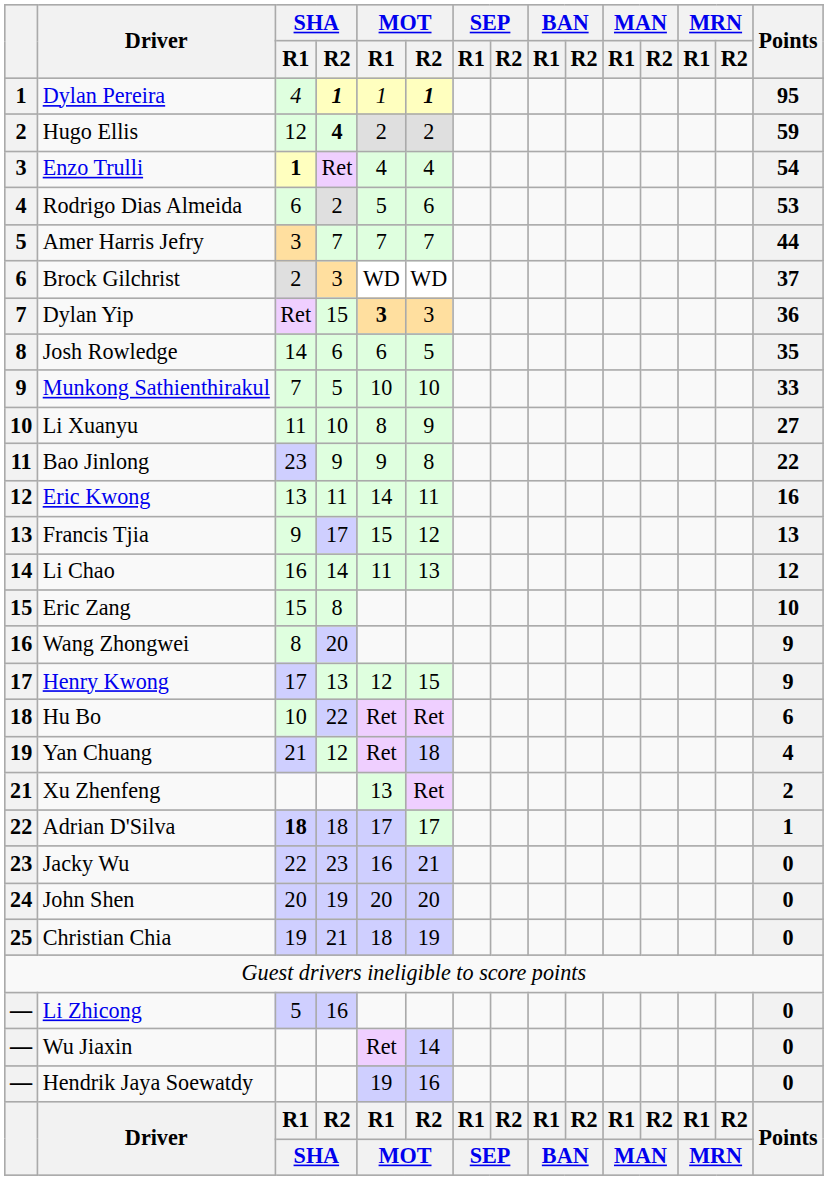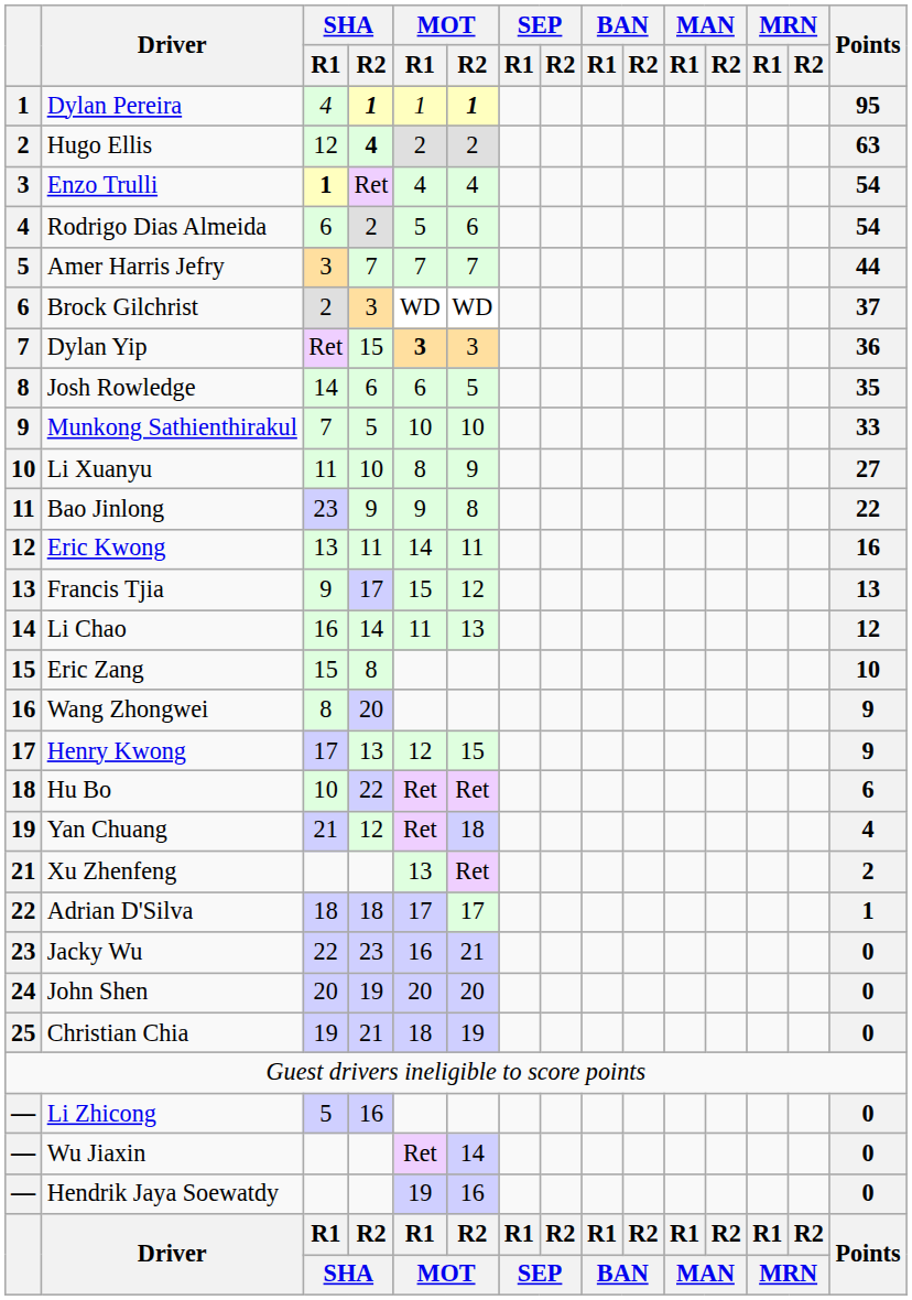 <table class="wikitable" style="font-size:85%; text-align:center">
 <tr>
 <th rowspan=2></th>
 <th rowspan=2>Driver</th>
 <th colspan=2><a href='#'>SHA</a><br></th>
 <th colspan=2><a href='#'>MOT</a><br></th>
 <th colspan=2><a href='#'>SEP</a><br></th>
 <th colspan=2><a href='#'>BAN</a><br></th>
 <th colspan=2><a href='#'>MAN</a><br></th>
 <th colspan=2><a href='#'>MRN</a><br></th>
 <th rowspan=2>Points</th>
 </tr>
 <tr>
 <th>R1</th>
 <th>R2</th>
 <th>R1</th>
 <th>R2</th>
 <th>R1</th>
 <th>R2</th>
 <th>R1</th>
 <th>R2</th>
 <th>R1</th>
 <th>R2</th>
 <th>R1</th>
 <th>R2</th>
 </tr>
 <tr>
 <th>1</th>
 <td align="left"> <a href='#'>Dylan Pereira</a></td>
 <td style="background:#DFFFDF" ;><em>4</em></td>
 <td style="background:#FFFFBF" ;><strong><em>1</em></strong></td>
 <td style="background:#FFFFBF" ;><em>1</em></td>
 <td style="background:#FFFFBF" ;><strong><em>1</em></strong></td>
 <td></td>
 <td></td>
 <td></td>
 <td></td>
 <td></td>
 <td></td>
 <td></td>
 <td></td>
 <th>95</th>
 </tr>
 <tr>
 <th>2</th>
 <td align="left"> Hugo Ellis</td>
 <td style="background:#DFFFDF" ;>12</td>
 <td style="background:#DFFFDF" ;><strong>4</strong></td>
 <td style="background:#DFDFDF" ;>2</td>
 <td style="background:#DFDFDF" ;>2</td>
 <td></td>
 <td></td>
 <td></td>
 <td></td>
 <td></td>
 <td></td>
 <td></td>
 <td></td>
-<th>59</th>
+<th>63</th>
 </tr>
 <tr>
 <th>3</th>
 <td align="left"> <a href='#'>Enzo Trulli</a></td>
 <td style="background:#FFFFBF" ;><strong>1</strong></td>
 <td style="background:#EFCFFF" ;>Ret</td>
 <td style="background:#DFFFDF" ;>4</td>
 <td style="background:#DFFFDF" ;>4</td>
 <td></td>
 <td></td>
 <td></td>
 <td></td>
 <td></td>
 <td></td>
 <td></td>
 <td></td>
 <th>54</th>
 </tr>
 <tr>
 <th>4</th>
 <td align="left"> Rodrigo Dias Almeida</td>
 <td style="background:#DFFFDF" ;>6</td>
 <td style="background:#DFDFDF" ;>2</td>
 <td style="background:#DFFFDF" ;>5</td>
 <td style="background:#DFFFDF" ;>6</td>
 <td></td>
 <td></td>
 <td></td>
 <td></td>
 <td></td>
 <td></td>
 <td></td>
 <td></td>
-<th>53</th>
+<th>54</th>
 </tr>
 <tr>
 <th>5</th>
 <td align="left"> Amer Harris Jefry</td>
 <td style="background:#FFDF9F" ;>3</td>
 <td style="background:#DFFFDF" ;>7</td>
 <td style="background:#DFFFDF" ;>7</td>
 <td style="background:#DFFFDF" ;>7</td>
 <td></td>
 <td></td>
 <td></td>
 <td></td>
 <td></td>
 <td></td>
 <td></td>
 <td></td>
 <th>44</th>
 </tr>
 <tr>
 <th>6</th>
 <td align="left"> Brock Gilchrist</td>
 <td style="background:#DFDFDF" ;>2</td>
 <td style="background:#FFDF9F" ;>3</td>
 <td style="background:#FFFFFF">WD</td>
 <td style="background:#FFFFFF">WD</td>
 <td></td>
 <td></td>
 <td></td>
 <td></td>
 <td></td>
 <td></td>
 <td></td>
 <td></td>
 <th>37</th>
 </tr>
 <tr>
 <th>7</th>
 <td align="left"> Dylan Yip</td>
 <td style="background:#EFCFFF" ;>Ret</td>
 <td style="background:#DFFFDF" ;>15</td>
 <td style="background:#FFDF9F" ;><strong>3</strong></td>
 <td style="background:#FFDF9F" ;>3</td>
 <td></td>
 <td></td>
 <td></td>
 <td></td>
 <td></td>
 <td></td>
 <td></td>
 <td></td>
 <th>36</th>
 </tr>
 <tr>
 <th>8</th>
 <td align="left"> Josh Rowledge</td>
 <td style="background:#DFFFDF" ;>14</td>
 <td style="background:#DFFFDF" ;>6</td>
 <td style="background:#DFFFDF" ;>6</td>
 <td style="background:#DFFFDF" ;>5</td>
 <td></td>
 <td></td>
 <td></td>
 <td></td>
 <td></td>
 <td></td>
 <td></td>
 <td></td>
 <th>35</th>
 </tr>
 <tr>
 <th>9</th>
 <td align="left"> <a href='#'>Munkong Sathienthirakul</a></td>
 <td style="background:#DFFFDF" ;>7</td>
 <td style="background:#DFFFDF" ;>5</td>
 <td style="background:#DFFFDF" ;>10</td>
 <td style="background:#DFFFDF" ;>10</td>
 <td></td>
 <td></td>
 <td></td>
 <td></td>
 <td></td>
 <td></td>
 <td></td>
 <td></td>
 <th>33</th>
 </tr>
 <tr>
 <th>10</th>
 <td align="left"> Li Xuanyu</td>
 <td style="background:#DFFFDF" ;>11</td>
 <td style="background:#DFFFDF" ;>10</td>
 <td style="background:#DFFFDF" ;>8</td>
 <td style="background:#DFFFDF" ;>9</td>
 <td></td>
 <td></td>
 <td></td>
 <td></td>
 <td></td>
 <td></td>
 <td></td>
 <td></td>
 <th>27</th>
 </tr>
 <tr>
 <th>11</th>
 <td align="left"> Bao Jinlong</td>
 <td style="background:#CFCFFF" ;>23</td>
 <td style="background:#DFFFDF" ;>9</td>
 <td style="background:#DFFFDF" ;>9</td>
 <td style="background:#DFFFDF" ;>8</td>
 <td></td>
 <td></td>
 <td></td>
 <td></td>
 <td></td>
 <td></td>
 <td></td>
 <td></td>
 <th>22</th>
 </tr>
 <tr>
 <th>12</th>
 <td align="left"> <a href='#'>Eric Kwong</a></td>
 <td style="background:#DFFFDF" ;>13</td>
 <td style="background:#DFFFDF" ;>11</td>
 <td style="background:#DFFFDF" ;>14</td>
 <td style="background:#DFFFDF" ;>11</td>
 <td></td>
 <td></td>
 <td></td>
 <td></td>
 <td></td>
 <td></td>
 <td></td>
 <td></td>
 <th>16</th>
 </tr>
 <tr>
 <th>13</th>
 <td align="left"> Francis Tjia</td>
 <td style="background:#DFFFDF" ;>9</td>
 <td style="background:#CFCFFF" ;>17</td>
 <td style="background:#DFFFDF" ;>15</td>
 <td style="background:#DFFFDF" ;>12</td>
 <td></td>
 <td></td>
 <td></td>
 <td></td>
 <td></td>
 <td></td>
 <td></td>
 <td></td>
 <th>13</th>
 </tr>
 <tr>
 <th>14</th>
 <td align="left"> Li Chao</td>
 <td style="background:#DFFFDF" ;>16</td>
 <td style="background:#DFFFDF" ;>14</td>
 <td style="background:#DFFFDF" ;>11</td>
 <td style="background:#DFFFDF" ;>13</td>
 <td></td>
 <td></td>
 <td></td>
 <td></td>
 <td></td>
 <td></td>
 <td></td>
 <td></td>
 <th>12</th>
 </tr>
 <tr>
 <th>15</th>
 <td align="left"> Eric Zang</td>
 <td style="background:#DFFFDF" ;>15</td>
 <td style="background:#DFFFDF" ;>8</td>
 <td></td>
 <td></td>
 <td></td>
 <td></td>
 <td></td>
 <td></td>
 <td></td>
 <td></td>
 <td></td>
 <td></td>
 <th>10</th>
 </tr>
 <tr>
 <th>16</th>
 <td align="left"> Wang Zhongwei</td>
 <td style="background:#DFFFDF" ;>8</td>
 <td style="background:#CFCFFF" ;>20</td>
 <td></td>
 <td></td>
 <td></td>
 <td></td>
 <td></td>
 <td></td>
 <td></td>
 <td></td>
 <td></td>
 <td></td>
 <th>9</th>
 </tr>
 <tr>
 <th>17</th>
 <td align="left"> <a href='#'>Henry Kwong</a></td>
 <td style="background:#CFCFFF" ;>17</td>
 <td style="background:#DFFFDF" ;>13</td>
 <td style="background:#DFFFDF" ;>12</td>
 <td style="background:#DFFFDF" ;>15</td>
 <td></td>
 <td></td>
 <td></td>
 <td></td>
 <td></td>
 <td></td>
 <td></td>
 <td></td>
 <th>9</th>
 </tr>
 <tr>
 <th>18</th>
 <td align="left"> Hu Bo</td>
 <td style="background:#DFFFDF" ;>10</td>
 <td style="background:#CFCFFF" ;>22</td>
 <td style="background:#EFCFFF" ;>Ret</td>
 <td style="background:#EFCFFF" ;>Ret</td>
 <td></td>
 <td></td>
 <td></td>
 <td></td>
 <td></td>
 <td></td>
 <td></td>
 <td></td>
 <th>6</th>
 </tr>
 <tr>
 <th>19</th>
 <td align="left"> Yan Chuang</td>
 <td style="background:#CFCFFF" ;>21</td>
 <td style="background:#DFFFDF" ;>12</td>
 <td style="background:#EFCFFF" ;>Ret</td>
 <td style="background:#CFCFFF" ;>18</td>
 <td></td>
 <td></td>
 <td></td>
 <td></td>
 <td></td>
 <td></td>
 <td></td>
 <td></td>
 <th>4</th>
 </tr>
 <tr>
 <th>21</th>
 <td align="left"> Xu Zhenfeng</td>
 <td></td>
 <td></td>
 <td style="background:#DFFFDF" ;>13</td>
 <td style="background:#EFCFFF" ;>Ret</td>
 <td></td>
 <td></td>
 <td></td>
 <td></td>
 <td></td>
 <td></td>
 <td></td>
 <td></td>
 <th>2</th>
 </tr>
 <tr>
 <th>22</th>
 <td align="left"> Adrian D'Silva</td>
-<td style="background:#CFCFFF" ;><strong>18</strong></td>
+<td style="background:#CFCFFF" ;>18</td>
 <td style="background:#CFCFFF" ;>18</td>
 <td style="background:#CFCFFF" ;>17</td>
 <td style="background:#DFFFDF" ;>17</td>
 <td></td>
 <td></td>
 <td></td>
 <td></td>
 <td></td>
 <td></td>
 <td></td>
 <td></td>
 <th>1</th>
 </tr>
 <tr>
 <th>23</th>
 <td align="left"> Jacky Wu</td>
 <td style="background:#CFCFFF" ;>22</td>
 <td style="background:#CFCFFF" ;>23</td>
 <td style="background:#CFCFFF" ;>16</td>
 <td style="background:#CFCFFF" ;>21</td>
 <td></td>
 <td></td>
 <td></td>
 <td></td>
 <td></td>
 <td></td>
 <td></td>
 <td></td>
 <th>0</th>
 </tr>
 <tr>
 <th>24</th>
 <td align="left"> John Shen</td>
 <td style="background:#CFCFFF" ;>20</td>
 <td style="background:#CFCFFF" ;>19</td>
 <td style="background:#CFCFFF" ;>20</td>
 <td style="background:#CFCFFF" ;>20</td>
 <td></td>
 <td></td>
 <td></td>
 <td></td>
 <td></td>
 <td></td>
 <td></td>
 <td></td>
 <th>0</th>
 </tr>
 <tr>
 <th>25</th>
 <td align="left"> Christian Chia</td>
 <td style="background:#CFCFFF" ;>19</td>
 <td style="background:#CFCFFF" ;>21</td>
 <td style="background:#CFCFFF" ;>18</td>
 <td style="background:#CFCFFF" ;>19</td>
 <td></td>
 <td></td>
 <td></td>
 <td></td>
 <td></td>
 <td></td>
 <td></td>
 <td></td>
 <th>0</th>
 </tr>
 <tr>
 <td colspan="17" align="centre"><em>Guest drivers ineligible to score points</em></td>
 </tr>
 <tr>
 <th>—</th>
 <td align="left"> <a href='#'>Li Zhicong</a></td>
 <td style="background:#CFCFFF" ;>5</td>
 <td style="background:#CFCFFF" ;>16</td>
 <td></td>
 <td></td>
 <td></td>
 <td></td>
 <td></td>
 <td></td>
 <td></td>
 <td></td>
 <td></td>
 <td></td>
 <th>0</th>
 </tr>
 <tr>
 <th>—</th>
 <td align="left"> Wu Jiaxin</td>
 <td></td>
 <td></td>
 <td style="background:#EFCFFF" ;>Ret</td>
 <td style="background:#CFCFFF" ;>14</td>
 <td></td>
 <td></td>
 <td></td>
 <td></td>
 <td></td>
 <td></td>
 <td></td>
 <td></td>
 <th>0</th>
 </tr>
 <tr>
 <th>—</th>
 <td align="left"> Hendrik Jaya Soewatdy</td>
 <td></td>
 <td></td>
 <td style="background:#CFCFFF" ;>19</td>
 <td style="background:#CFCFFF" ;>16</td>
 <td></td>
 <td></td>
 <td></td>
 <td></td>
 <td></td>
 <td></td>
 <td></td>
 <td></td>
 <th>0</th>
 </tr>
 <tr>
 <th rowspan=2></th>
 <th rowspan=2>Driver</th>
 <th>R1</th>
 <th>R2</th>
 <th>R1</th>
 <th>R2</th>
 <th>R1</th>
 <th>R2</th>
 <th>R1</th>
 <th>R2</th>
 <th>R1</th>
 <th>R2</th>
 <th>R1</th>
 <th>R2</th>
 <th rowspan=2>Points</th>
 </tr>
 <tr>
 <th colspan=2><a href='#'>SHA</a><br></th>
 <th colspan=2><a href='#'>MOT</a><br></th>
 <th colspan=2><a href='#'>SEP</a><br></th>
 <th colspan=2><a href='#'>BAN</a><br></th>
 <th colspan=2><a href='#'>MAN</a><br></th>
 <th colspan=2><a href='#'>MRN</a><br></th>
 </tr>
 </table>
